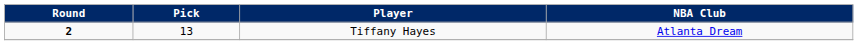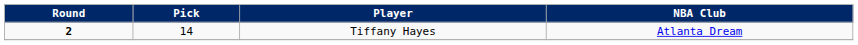 <table class="wikitable" width="80%">
 <tr align="center"  style="background:#002868;color:#FFFFFF;">
 <td><strong>Round</strong></td>
 <td><strong>Pick</strong></td>
 <td><strong>Player</strong></td>
 <td><strong>NBA Club</strong></td>
 </tr>
 <tr align="center" bgcolor="">
 <td><strong>2</strong></td>
-<td>13</td>
+<td>14</td>
 <td>Tiffany Hayes</td>
 <td><a href='#'>Atlanta Dream</a></td>
 </tr>
 <tr align="center" bgcolor="">
 </tr>
 </table>
